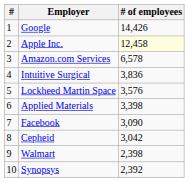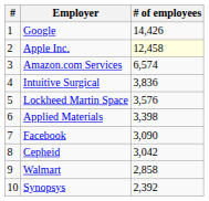 <table class="wikitable">
 <tr>
 <th>#</th>
 <th>Employer</th>
 <th># of employees</th>
 </tr>
 <tr>
 <td>1</td>
 <td><a href='#'>Google</a></td>
 <td>14,426</td>
 </tr>
 <tr>
 <td>2</td>
 <td><a href='#'>Apple Inc.</a></td>
 <td style="background: lightyellow;">12,458</td>
 </tr>
 <tr>
 <td>3</td>
 <td><a href='#'>Amazon.com Services</a></td>
-<td>6,578</td>
+<td>6,574</td>
 </tr>
 <tr>
 <td>4</td>
 <td><a href='#'>Intuitive Surgical</a></td>
 <td>3,836</td>
 </tr>
 <tr>
 <td>5</td>
 <td><a href='#'>Lockheed Martin Space</a></td>
 <td>3,576</td>
 </tr>
 <tr>
 <td>6</td>
 <td><a href='#'>Applied Materials</a></td>
 <td>3,398</td>
 </tr>
 <tr>
 <td>7</td>
 <td><a href='#'>Facebook</a></td>
 <td>3,090</td>
 </tr>
 <tr>
 <td>8</td>
 <td><a href='#'>Cepheid</a></td>
 <td>3,042</td>
 </tr>
 <tr>
 <td>9</td>
 <td><a href='#'>Walmart</a></td>
-<td>2,398</td>
+<td>2,858</td>
 </tr>
 <tr>
 <td>10</td>
 <td><a href='#'>Synopsys</a></td>
 <td>2,392</td>
 </tr>
 </table>
